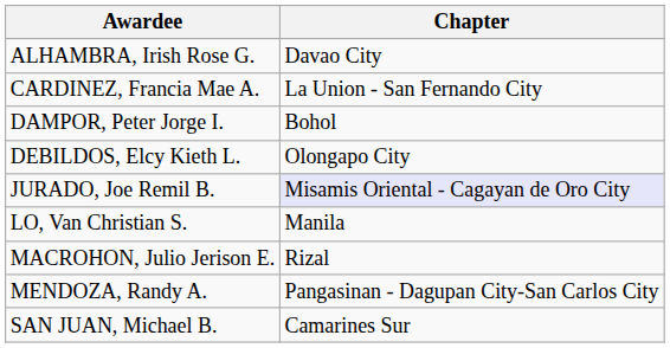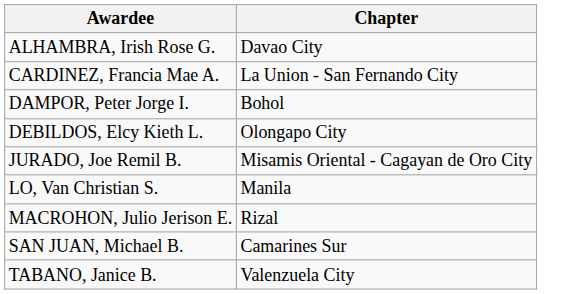 <table class="wikitable">
 <tr>
 <th>Awardee</th>
 <th>Chapter</th>
 </tr>
 <tr>
 <td>ALHAMBRA, Irish Rose G.</td>
 <td>Davao City</td>
 </tr>
 <tr>
 <td>CARDINEZ, Francia Mae A.</td>
 <td>La Union - San Fernando City</td>
 </tr>
 <tr>
 <td>DAMPOR, Peter Jorge I.</td>
 <td>Bohol</td>
 </tr>
 <tr>
 <td>DEBILDOS, Elcy Kieth L.</td>
 <td>Olongapo City</td>
 </tr>
 <tr>
 <td>JURADO, Joe Remil B.</td>
-<td style="background: lavender;">Misamis Oriental - Cagayan de Oro City</td>
+<td>Misamis Oriental - Cagayan de Oro City</td>
 </tr>
 <tr>
 <td>LO, Van Christian S.</td>
 <td>Manila</td>
 </tr>
 <tr>
 <td>MACROHON, Julio Jerison E.</td>
 <td>Rizal</td>
 </tr>
 <tr>
-<td>MENDOZA, Randy A.</td>
-<td>Pangasinan - Dagupan City-San Carlos City</td>
-</tr>
-<tr>
 <td>SAN JUAN, Michael B.</td>
 <td>Camarines Sur</td>
 </tr>
+<tr>
+<td>TABANO, Janice B.</td>
+<td>Valenzuela City</td>
+</tr>
 </table>
